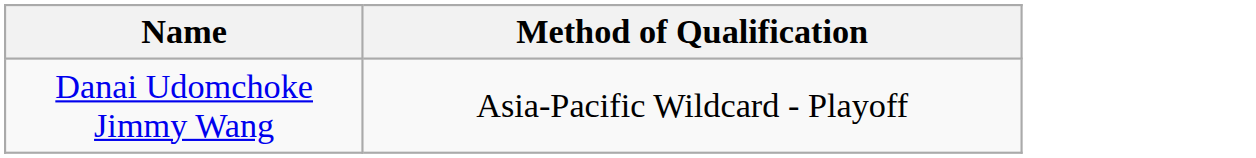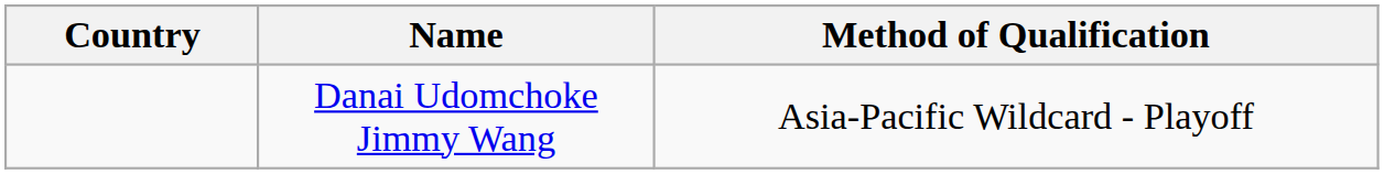 <table class="wikitable" style="text-align: center;">
 <tr>
+<th style="width:100px;">Country</th>
 <th width=160>Name</th>
 <th width=300>Method of Qualification</th>
 </tr>
 <tr>
+<td> <br></td>
 <td><a href='#'>Danai Udomchoke</a> <br><a href='#'>Jimmy Wang</a></td>
 <td>Asia-Pacific Wildcard - Playoff</td>
 </tr>
 </table>
